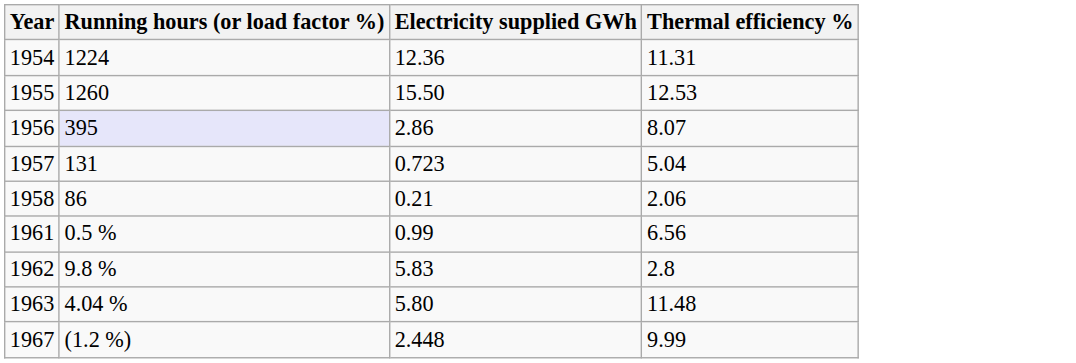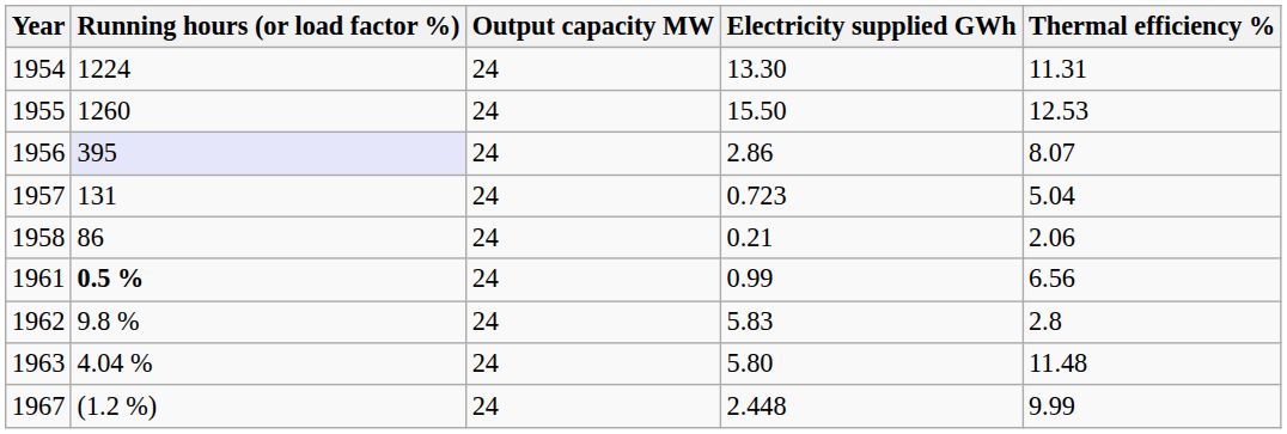 <table class="wikitable">
 <tr>
 <th>Year</th>
 <th>Running  hours (or load factor %)</th>
+<th>Output  capacity MW</th>
 <th>Electricity  supplied GWh</th>
 <th>Thermal  efficiency %</th>
 </tr>
 <tr>
 <td>1954</td>
 <td>1224</td>
-<td>12.36</td>
+<td>24</td>
+<td>13.30</td>
 <td>11.31</td>
 </tr>
 <tr>
 <td>1955</td>
 <td>1260</td>
+<td>24</td>
 <td>15.50</td>
 <td>12.53</td>
 </tr>
 <tr>
 <td>1956</td>
 <td style="background: lavender;">395</td>
+<td>24</td>
 <td>2.86</td>
 <td>8.07</td>
 </tr>
 <tr>
 <td>1957</td>
 <td>131</td>
+<td>24</td>
 <td>0.723</td>
 <td>5.04</td>
 </tr>
 <tr>
 <td>1958</td>
 <td>86</td>
+<td>24</td>
 <td>0.21</td>
 <td>2.06</td>
 </tr>
 <tr>
 <td>1961</td>
-<td>0.5 %</td>
+<td><strong>0.5 %</strong></td>
+<td>24</td>
 <td>0.99</td>
 <td>6.56</td>
 </tr>
 <tr>
 <td>1962</td>
 <td>9.8 %</td>
+<td>24</td>
 <td>5.83</td>
 <td>2.8</td>
 </tr>
 <tr>
 <td>1963</td>
 <td>4.04 %</td>
+<td>24</td>
 <td>5.80</td>
 <td>11.48</td>
 </tr>
 <tr>
 <td>1967</td>
 <td>(1.2 %)</td>
+<td>24</td>
 <td>2.448</td>
 <td>9.99</td>
 </tr>
 </table>
